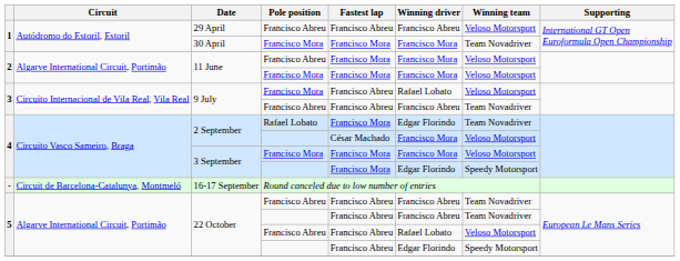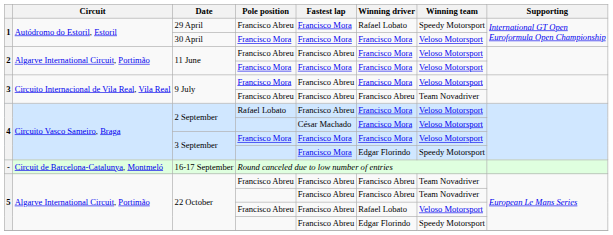 <table class="wikitable" style="font-size: 85%">
 <tr>
 <th></th>
 <th>Circuit</th>
 <th>Date</th>
 <th>Pole position</th>
 <th>Fastest lap</th>
 <th>Winning driver</th>
 <th>Winning team</th>
 <th>Supporting</th>
 </tr>
 <tr>
 <th rowspan="2">1</th>
 <td rowspan="2"> <a href='#'>Autódromo do Estoril</a>, <a href='#'>Estoril</a></td>
 <td>29 April</td>
 <td> Francisco Abreu</td>
-<td> Francisco Abreu</td>
-<td> Francisco Abreu</td>
-<td> <a href='#'>Veloso Motorsport</a></td>
+<td> <a href='#'>Francisco Mora</a></td>
+<td> Rafael Lobato</td>
+<td> Speedy Motorsport</td>
 <td rowspan="2"><em><a href='#'>International GT Open</a><br><a href='#'>Euroformula Open Championship</a></em></td>
 </tr>
 <tr>
 <td>30 April</td>
 <td> <a href='#'>Francisco Mora</a></td>
 <td> <a href='#'>Francisco Mora</a></td>
 <td> <a href='#'>Francisco Mora</a></td>
-<td> Team Novadriver</td>
+<td> <a href='#'>Veloso Motorsport</a></td>
 </tr>
 <tr>
 <th rowspan="2">2</th>
 <td rowspan="2"> <a href='#'>Algarve International Circuit</a>, <a href='#'>Portimão</a></td>
 <td rowspan="2">11 June</td>
 <td> Francisco Abreu</td>
-<td> <a href='#'>Francisco Mora</a></td>
+<td> Francisco Abreu</td>
 <td> <a href='#'>Francisco Mora</a></td>
 <td> <a href='#'>Veloso Motorsport</a></td>
 <td rowspan="2"></td>
 </tr>
 <tr>
 <td> <a href='#'>Francisco Mora</a></td>
 <td> <a href='#'>Francisco Mora</a></td>
 <td> <a href='#'>Francisco Mora</a></td>
 <td> <a href='#'>Veloso Motorsport</a></td>
 </tr>
 <tr>
 <th rowspan="2">3</th>
 <td rowspan="2"> <a href='#'>Circuito Internacional de Vila Real</a>, <a href='#'>Vila Real</a></td>
 <td rowspan="2">9 July</td>
 <td> <a href='#'>Francisco Mora</a></td>
 <td> Francisco Abreu</td>
-<td> Rafael Lobato</td>
+<td> <a href='#'>Francisco Mora</a></td>
 <td> <a href='#'>Veloso Motorsport</a></td>
 <td rowspan="2"></td>
 </tr>
 <tr>
 <td> Francisco Abreu</td>
 <td> Francisco Abreu</td>
 <td> Francisco Abreu</td>
 <td> Team Novadriver</td>
 </tr>
 <tr style="background:#D0E7FF;">
 <th rowspan="4">4</th>
 <td rowspan="4"> <a href='#'>Circuito Vasco Sameiro</a>, <a href='#'>Braga</a></td>
 <td rowspan="2">2 September</td>
 <td> Rafael Lobato</td>
+<td> Francisco Abreu</td>
 <td> <a href='#'>Francisco Mora</a></td>
-<td> Edgar Florindo</td>
-<td> Team Novadriver</td>
+<td> <a href='#'>Veloso Motorsport</a></td>
 <td rowspan="4"></td>
 </tr>
 <tr style="background:#D0E7FF;">
 <td></td>
 <td> César Machado</td>
 <td> <a href='#'>Francisco Mora</a></td>
 <td> <a href='#'>Veloso Motorsport</a></td>
 </tr>
 <tr style="background:#D0E7FF;">
 <td rowspan="2">3 September</td>
 <td> <a href='#'>Francisco Mora</a></td>
 <td> <a href='#'>Francisco Mora</a></td>
 <td> <a href='#'>Francisco Mora</a></td>
 <td> <a href='#'>Veloso Motorsport</a></td>
 </tr>
 <tr style="background:#D0E7FF;">
 <td></td>
 <td> <a href='#'>Francisco Mora</a></td>
 <td> Edgar Florindo</td>
 <td> Speedy Motorsport</td>
 </tr>
 <tr style="background:#DFFFDF;">
 <th>-</th>
 <td> <a href='#'>Circuit de Barcelona-Catalunya</a>, <a href='#'>Montmeló</a></td>
 <td>16-17 September</td>
 <td colspan="4"><em>Round canceled due to low number of entries</em></td>
 <td></td>
 </tr>
 <tr>
 <th rowspan="4">5</th>
 <td rowspan="4"> <a href='#'>Algarve International Circuit</a>, <a href='#'>Portimão</a></td>
 <td rowspan="4">22 October</td>
 <td> Francisco Abreu</td>
 <td> Francisco Abreu</td>
 <td> Francisco Abreu</td>
 <td> Team Novadriver</td>
 <td rowspan="4"><a href='#'><em>European Le Mans Series</em></a></td>
 </tr>
 <tr>
 <td></td>
 <td> Francisco Abreu</td>
 <td> Francisco Abreu</td>
 <td> Team Novadriver</td>
 </tr>
 <tr>
 <td> Francisco Abreu</td>
 <td> Francisco Abreu</td>
 <td> Rafael Lobato</td>
 <td> <a href='#'>Veloso Motorsport</a></td>
 </tr>
 <tr>
 <td></td>
 <td> Francisco Abreu</td>
 <td> Edgar Florindo</td>
 <td> Speedy Motorsport</td>
 </tr>
 <tr>
 </tr>
 </table>
